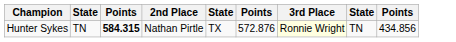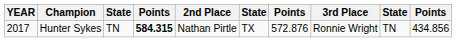 <table class="wikitable sortable">
 <tr>
+<th>YEAR</th>
 <th>Champion</th>
 <th>State</th>
 <th>Points</th>
 <th>2nd Place</th>
 <th>State</th>
 <th>Points</th>
 <th>3rd Place</th>
 <th>State</th>
 <th>Points</th>
 </tr>
 <tr>
+<td>2017</td>
 <td>Hunter Sykes</td>
 <td>TN</td>
 <td><strong>584.315</strong></td>
 <td>Nathan Pirtle</td>
 <td>TX</td>
 <td>572.876</td>
-<td style="background: lightyellow;">Ronnie Wright</td>
+<td>Ronnie Wright</td>
 <td>TN</td>
 <td>434.856</td>
 </tr>
 </table>
